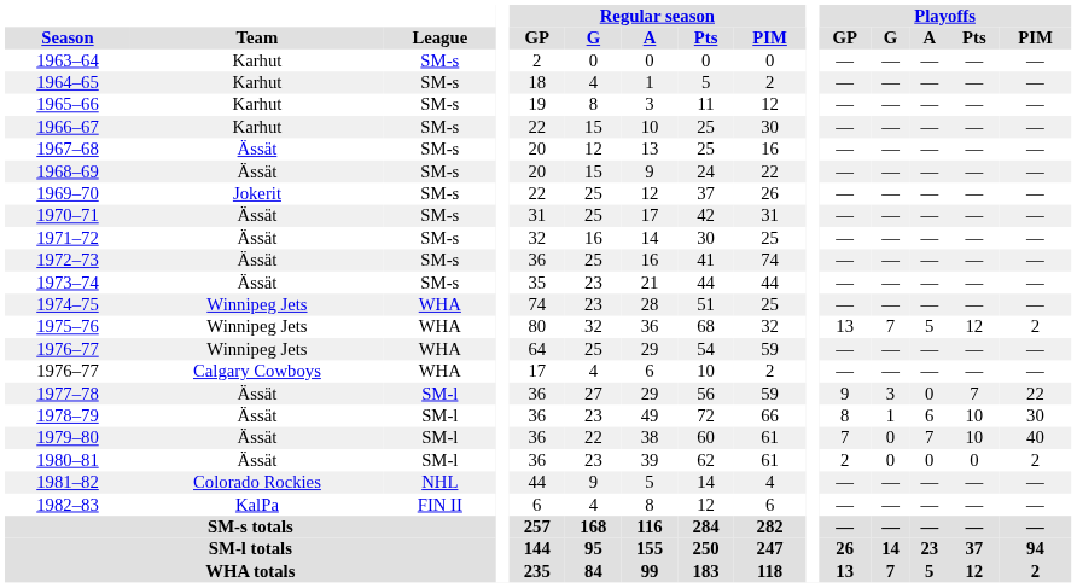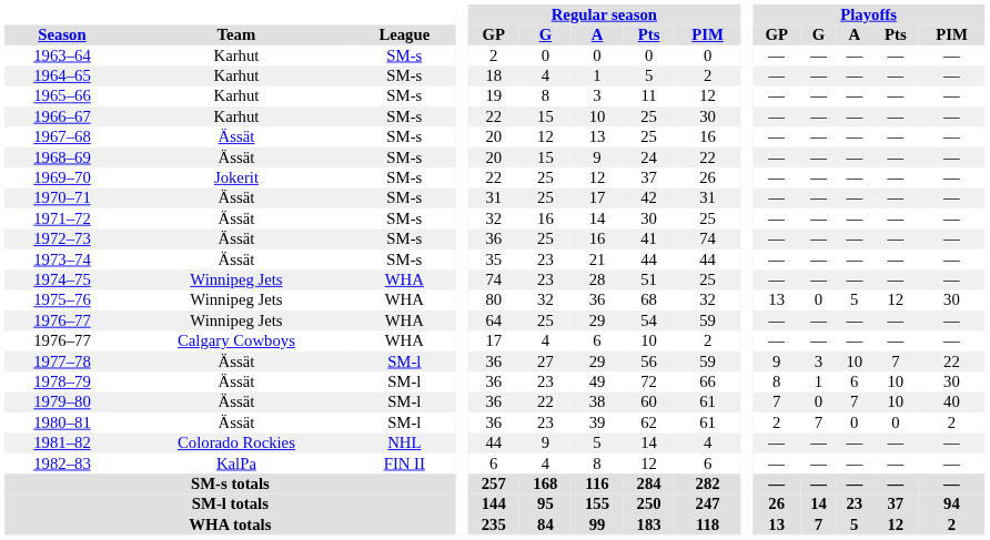 <table border="0" cellpadding="1" cellspacing="0" style="text-align:center; width:60em">
 <tr bgcolor="#e0e0e0">
 <th colspan="3" bgcolor="#ffffff"> </th>
 <th rowspan="99" bgcolor="#ffffff"> </th>
 <th colspan="5"><a href='#'>Regular season</a></th>
 <th rowspan="99" bgcolor="#ffffff"> </th>
 <th colspan="5"><a href='#'>Playoffs</a></th>
 </tr>
 <tr bgcolor="#e0e0e0">
 <th><a href='#'>Season</a></th>
 <th>Team</th>
 <th>League</th>
 <th>GP</th>
 <th><a href='#'>G</a></th>
 <th><a href='#'>A</a></th>
 <th><a href='#'>Pts</a></th>
 <th><a href='#'>PIM</a></th>
 <th>GP</th>
 <th>G</th>
 <th>A</th>
 <th>Pts</th>
 <th>PIM</th>
 </tr>
 <tr>
 <td><a href='#'>1963–64</a></td>
 <td>Karhut</td>
 <td><a href='#'>SM-s</a></td>
 <td>2</td>
 <td>0</td>
 <td>0</td>
 <td>0</td>
 <td>0</td>
 <td>—</td>
 <td>—</td>
 <td>—</td>
 <td>—</td>
 <td>—</td>
 </tr>
 <tr bgcolor="#f0f0f0">
 <td><a href='#'>1964–65</a></td>
 <td>Karhut</td>
 <td>SM-s</td>
 <td>18</td>
 <td>4</td>
 <td>1</td>
 <td>5</td>
 <td>2</td>
 <td>—</td>
 <td>—</td>
 <td>—</td>
 <td>—</td>
 <td>—</td>
 </tr>
 <tr>
 <td><a href='#'>1965–66</a></td>
 <td>Karhut</td>
 <td>SM-s</td>
 <td>19</td>
 <td>8</td>
 <td>3</td>
 <td>11</td>
 <td>12</td>
 <td>—</td>
 <td>—</td>
 <td>—</td>
 <td>—</td>
 <td>—</td>
 </tr>
 <tr bgcolor="#f0f0f0">
 <td><a href='#'>1966–67</a></td>
 <td>Karhut</td>
 <td>SM-s</td>
 <td>22</td>
 <td>15</td>
 <td>10</td>
 <td>25</td>
 <td>30</td>
 <td>—</td>
 <td>—</td>
 <td>—</td>
 <td>—</td>
 <td>—</td>
 </tr>
 <tr>
 <td><a href='#'>1967–68</a></td>
 <td><a href='#'>Ässät</a></td>
 <td>SM-s</td>
 <td>20</td>
 <td>12</td>
 <td>13</td>
 <td>25</td>
 <td>16</td>
 <td>—</td>
 <td>—</td>
 <td>—</td>
 <td>—</td>
 <td>—</td>
 </tr>
 <tr bgcolor="#f0f0f0">
 <td><a href='#'>1968–69</a></td>
 <td>Ässät</td>
 <td>SM-s</td>
 <td>20</td>
 <td>15</td>
 <td>9</td>
 <td>24</td>
 <td>22</td>
 <td>—</td>
 <td>—</td>
 <td>—</td>
 <td>—</td>
 <td>—</td>
 </tr>
 <tr>
 <td><a href='#'>1969–70</a></td>
 <td><a href='#'>Jokerit</a></td>
 <td>SM-s</td>
 <td>22</td>
 <td>25</td>
 <td>12</td>
 <td>37</td>
 <td>26</td>
 <td>—</td>
 <td>—</td>
 <td>—</td>
 <td>—</td>
 <td>—</td>
 </tr>
 <tr bgcolor="#f0f0f0">
 <td><a href='#'>1970–71</a></td>
 <td>Ässät</td>
 <td>SM-s</td>
 <td>31</td>
 <td>25</td>
 <td>17</td>
 <td>42</td>
 <td>31</td>
 <td>—</td>
 <td>—</td>
 <td>—</td>
 <td>—</td>
 <td>—</td>
 </tr>
 <tr>
 <td><a href='#'>1971–72</a></td>
 <td>Ässät</td>
 <td>SM-s</td>
 <td>32</td>
 <td>16</td>
 <td>14</td>
 <td>30</td>
 <td>25</td>
 <td>—</td>
 <td>—</td>
 <td>—</td>
 <td>—</td>
 <td>—</td>
 </tr>
 <tr bgcolor="#f0f0f0">
 <td><a href='#'>1972–73</a></td>
 <td>Ässät</td>
 <td>SM-s</td>
 <td>36</td>
 <td>25</td>
 <td>16</td>
 <td>41</td>
 <td>74</td>
 <td>—</td>
 <td>—</td>
 <td>—</td>
 <td>—</td>
 <td>—</td>
 </tr>
 <tr>
 <td><a href='#'>1973–74</a></td>
 <td>Ässät</td>
 <td>SM-s</td>
 <td>35</td>
 <td>23</td>
 <td>21</td>
 <td>44</td>
 <td>44</td>
 <td>—</td>
 <td>—</td>
 <td>—</td>
 <td>—</td>
 <td>—</td>
 </tr>
 <tr bgcolor="#f0f0f0">
 <td><a href='#'>1974–75</a></td>
 <td><a href='#'>Winnipeg Jets</a></td>
 <td><a href='#'>WHA</a></td>
 <td>74</td>
 <td>23</td>
 <td>28</td>
 <td>51</td>
 <td>25</td>
 <td>—</td>
 <td>—</td>
 <td>—</td>
 <td>—</td>
 <td>—</td>
 </tr>
 <tr>
 <td><a href='#'>1975–76</a></td>
 <td>Winnipeg Jets</td>
 <td>WHA</td>
 <td>80</td>
 <td>32</td>
 <td>36</td>
 <td>68</td>
 <td>32</td>
 <td>13</td>
-<td>7</td>
+<td>0</td>
 <td>5</td>
 <td>12</td>
-<td>2</td>
+<td>30</td>
 </tr>
 <tr bgcolor="#f0f0f0">
 <td><a href='#'>1976–77</a></td>
 <td>Winnipeg Jets</td>
 <td>WHA</td>
 <td>64</td>
 <td>25</td>
 <td>29</td>
 <td>54</td>
 <td>59</td>
 <td>—</td>
 <td>—</td>
 <td>—</td>
 <td>—</td>
 <td>—</td>
 </tr>
 <tr>
 <td>1976–77</td>
 <td><a href='#'>Calgary Cowboys</a></td>
 <td>WHA</td>
 <td>17</td>
 <td>4</td>
 <td>6</td>
 <td>10</td>
 <td>2</td>
 <td>—</td>
 <td>—</td>
 <td>—</td>
 <td>—</td>
 <td>—</td>
 </tr>
 <tr bgcolor="#f0f0f0">
 <td><a href='#'>1977–78</a></td>
 <td>Ässät</td>
 <td><a href='#'>SM-l</a></td>
 <td>36</td>
 <td>27</td>
 <td>29</td>
 <td>56</td>
 <td>59</td>
 <td>9</td>
 <td>3</td>
-<td>0</td>
+<td>10</td>
 <td>7</td>
 <td>22</td>
 </tr>
 <tr>
 <td><a href='#'>1978–79</a></td>
 <td>Ässät</td>
 <td>SM-l</td>
 <td>36</td>
 <td>23</td>
 <td>49</td>
 <td>72</td>
 <td>66</td>
 <td>8</td>
 <td>1</td>
 <td>6</td>
 <td>10</td>
 <td>30</td>
 </tr>
 <tr bgcolor="#f0f0f0">
 <td><a href='#'>1979–80</a></td>
 <td>Ässät</td>
 <td>SM-l</td>
 <td>36</td>
 <td>22</td>
 <td>38</td>
 <td>60</td>
 <td>61</td>
 <td>7</td>
 <td>0</td>
 <td>7</td>
 <td>10</td>
 <td>40</td>
 </tr>
 <tr>
 <td><a href='#'>1980–81</a></td>
 <td>Ässät</td>
 <td>SM-l</td>
 <td>36</td>
 <td>23</td>
 <td>39</td>
 <td>62</td>
 <td>61</td>
 <td>2</td>
-<td>0</td>
+<td>7</td>
 <td>0</td>
 <td>0</td>
 <td>2</td>
 </tr>
 <tr bgcolor="#f0f0f0">
 <td><a href='#'>1981–82</a></td>
 <td><a href='#'>Colorado Rockies</a></td>
 <td><a href='#'>NHL</a></td>
 <td>44</td>
 <td>9</td>
 <td>5</td>
 <td>14</td>
 <td>4</td>
 <td>—</td>
 <td>—</td>
 <td>—</td>
 <td>—</td>
 <td>—</td>
 </tr>
 <tr>
 <td><a href='#'>1982–83</a></td>
 <td><a href='#'>KalPa</a></td>
 <td><a href='#'>FIN II</a></td>
 <td>6</td>
 <td>4</td>
 <td>8</td>
 <td>12</td>
 <td>6</td>
 <td>—</td>
 <td>—</td>
 <td>—</td>
 <td>—</td>
 <td>—</td>
 </tr>
 <tr bgcolor="#e0e0e0">
 <th colspan="3">SM-s totals</th>
 <th>257</th>
 <th>168</th>
 <th>116</th>
 <th>284</th>
 <th>282</th>
 <th>—</th>
 <th>—</th>
 <th>—</th>
 <th>—</th>
 <th>—</th>
 </tr>
 <tr bgcolor="#e0e0e0">
 <th colspan="3">SM-l totals</th>
 <th>144</th>
 <th>95</th>
 <th>155</th>
 <th>250</th>
 <th>247</th>
 <th>26</th>
 <th>14</th>
 <th>23</th>
 <th>37</th>
 <th>94</th>
 </tr>
 <tr bgcolor="#e0e0e0">
 <th colspan="3">WHA totals</th>
 <th>235</th>
 <th>84</th>
 <th>99</th>
 <th>183</th>
 <th>118</th>
 <th>13</th>
 <th>7</th>
 <th>5</th>
 <th>12</th>
 <th>2</th>
 </tr>
 </table>
